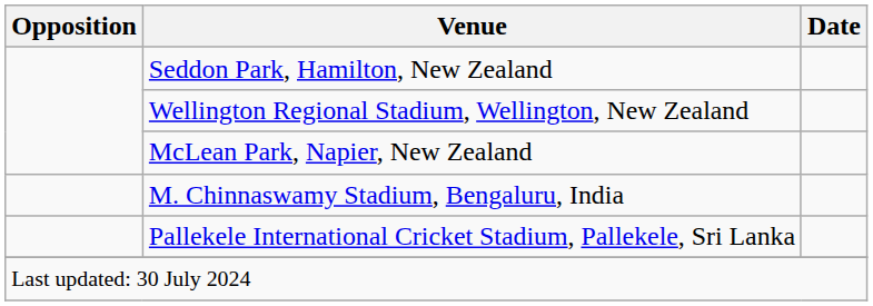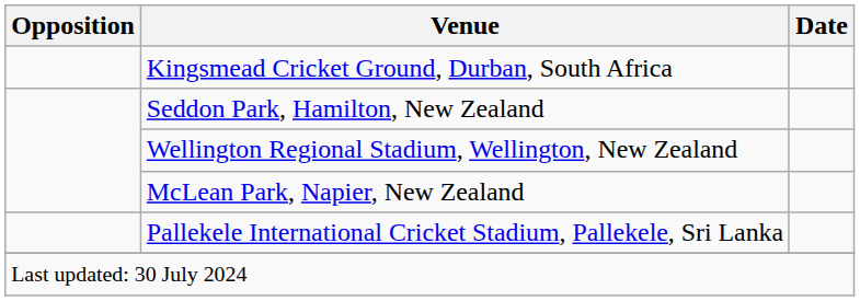 <table class="wikitable sortable">
 <tr>
 <th scope=col>Opposition</th>
 <th scope=col>Venue</th>
 <th scope=col>Date</th>
+</tr>
+<tr>
+<td scope=row></td>
+<td><a href='#'>Kingsmead Cricket Ground</a>, <a href='#'>Durban</a>, South Africa</td>
+<td> </td>
 </tr>
 <tr>
 <td scope=row rowspan=3></td>
 <td><a href='#'>Seddon Park</a>, <a href='#'>Hamilton</a>, New Zealand</td>
 <td></td>
 </tr>
 <tr>
 <td><a href='#'>Wellington Regional Stadium</a>, <a href='#'>Wellington</a>, New Zealand</td>
 <td></td>
 </tr>
 <tr>
 <td><a href='#'>McLean Park</a>, <a href='#'>Napier</a>, New Zealand</td>
 <td></td>
 </tr>
 <tr>
 <td scope=row></td>
-<td><a href='#'>M. Chinnaswamy Stadium</a>, <a href='#'>Bengaluru</a>, India</td>
-<td></td>
-</tr>
-<tr>
-<td scope=row></td>
 <td><a href='#'>Pallekele International Cricket Stadium</a>, <a href='#'>Pallekele</a>, Sri Lanka</td>
 <td></td>
 </tr>
 <tr>
 </tr>
 <tr class=sortbottom>
 <td colspan=3><small>Last updated: 30 July 2024</small></td>
 </tr>
 </table>
